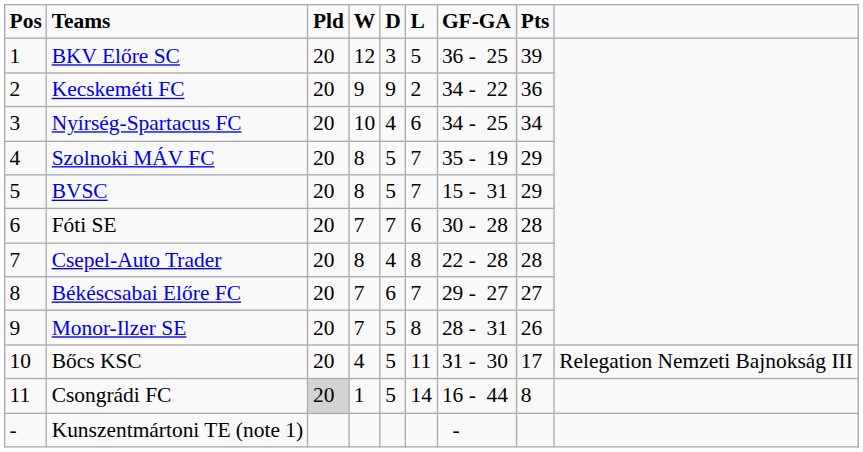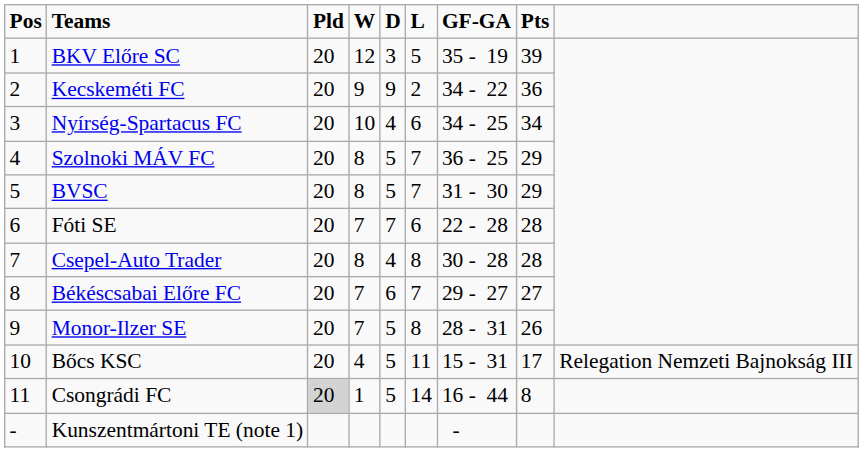 <table class="wikitable">
 <tr>
 <td><strong>Pos</strong></td>
 <td><strong>Teams</strong></td>
 <td><strong>Pld</strong></td>
 <td><strong>W</strong></td>
 <td><strong>D</strong></td>
 <td><strong>L</strong></td>
 <td><strong>GF-GA</strong></td>
 <td><strong>Pts</strong></td>
 <td></td>
 </tr>
 <tr>
 <td>1</td>
 <td><a href='#'>BKV Előre SC</a></td>
 <td>20</td>
 <td>12</td>
 <td>3</td>
 <td>5</td>
-<td>36 -  25</td>
+<td>35 -  19</td>
 <td>39</td>
 <td rowspan="9"></td>
 </tr>
 <tr>
 <td>2</td>
 <td><a href='#'>Kecskeméti FC</a></td>
 <td>20</td>
 <td>9</td>
 <td>9</td>
 <td>2</td>
 <td>34 -  22</td>
 <td>36</td>
 </tr>
 <tr>
 <td>3</td>
 <td><a href='#'>Nyírség-Spartacus FC</a></td>
 <td>20</td>
 <td>10</td>
 <td>4</td>
 <td>6</td>
 <td>34 -  25</td>
 <td>34</td>
 </tr>
 <tr>
 <td>4</td>
 <td><a href='#'>Szolnoki MÁV FC</a></td>
 <td>20</td>
 <td>8</td>
 <td>5</td>
 <td>7</td>
-<td>35 -  19</td>
+<td>36 -  25</td>
 <td>29</td>
 </tr>
 <tr>
 <td>5</td>
 <td><a href='#'>BVSC</a></td>
 <td>20</td>
 <td>8</td>
 <td>5</td>
 <td>7</td>
-<td>15 -  31</td>
+<td>31 -  30</td>
 <td>29</td>
 </tr>
 <tr>
 <td>6</td>
 <td>Fóti SE</td>
 <td>20</td>
 <td>7</td>
 <td>7</td>
 <td>6</td>
-<td>30 -  28</td>
+<td>22 -  28</td>
 <td>28</td>
 </tr>
 <tr>
 <td>7</td>
 <td><a href='#'>Csepel-Auto Trader</a></td>
 <td>20</td>
 <td>8</td>
 <td>4</td>
 <td>8</td>
-<td>22 -  28</td>
+<td>30 -  28</td>
 <td>28</td>
 </tr>
 <tr>
 <td>8</td>
 <td><a href='#'>Békéscsabai Előre FC</a></td>
 <td>20</td>
 <td>7</td>
 <td>6</td>
 <td>7</td>
 <td>29 -  27</td>
 <td>27</td>
 </tr>
 <tr>
 <td>9</td>
 <td><a href='#'>Monor-Ilzer SE</a></td>
 <td>20</td>
 <td>7</td>
 <td>5</td>
 <td>8</td>
 <td>28 -  31</td>
 <td>26</td>
 </tr>
 <tr>
 <td>10</td>
 <td>Bőcs KSC</td>
 <td>20</td>
 <td>4</td>
 <td>5</td>
 <td>11</td>
-<td>31 -  30</td>
+<td>15 -  31</td>
 <td>17</td>
 <td>Relegation Nemzeti Bajnokság III</td>
 </tr>
 <tr>
 <td>11</td>
 <td>Csongrádi FC</td>
 <td style="background: lightgrey;">20</td>
 <td>1</td>
 <td>5</td>
 <td>14</td>
 <td>16 -  44</td>
 <td>8</td>
 <td></td>
 </tr>
 <tr>
 <td>-</td>
 <td>Kunszentmártoni TE (note 1)</td>
 <td></td>
 <td></td>
 <td></td>
 <td></td>
 <td>  -  </td>
 <td></td>
 <td></td>
 </tr>
 </table>
